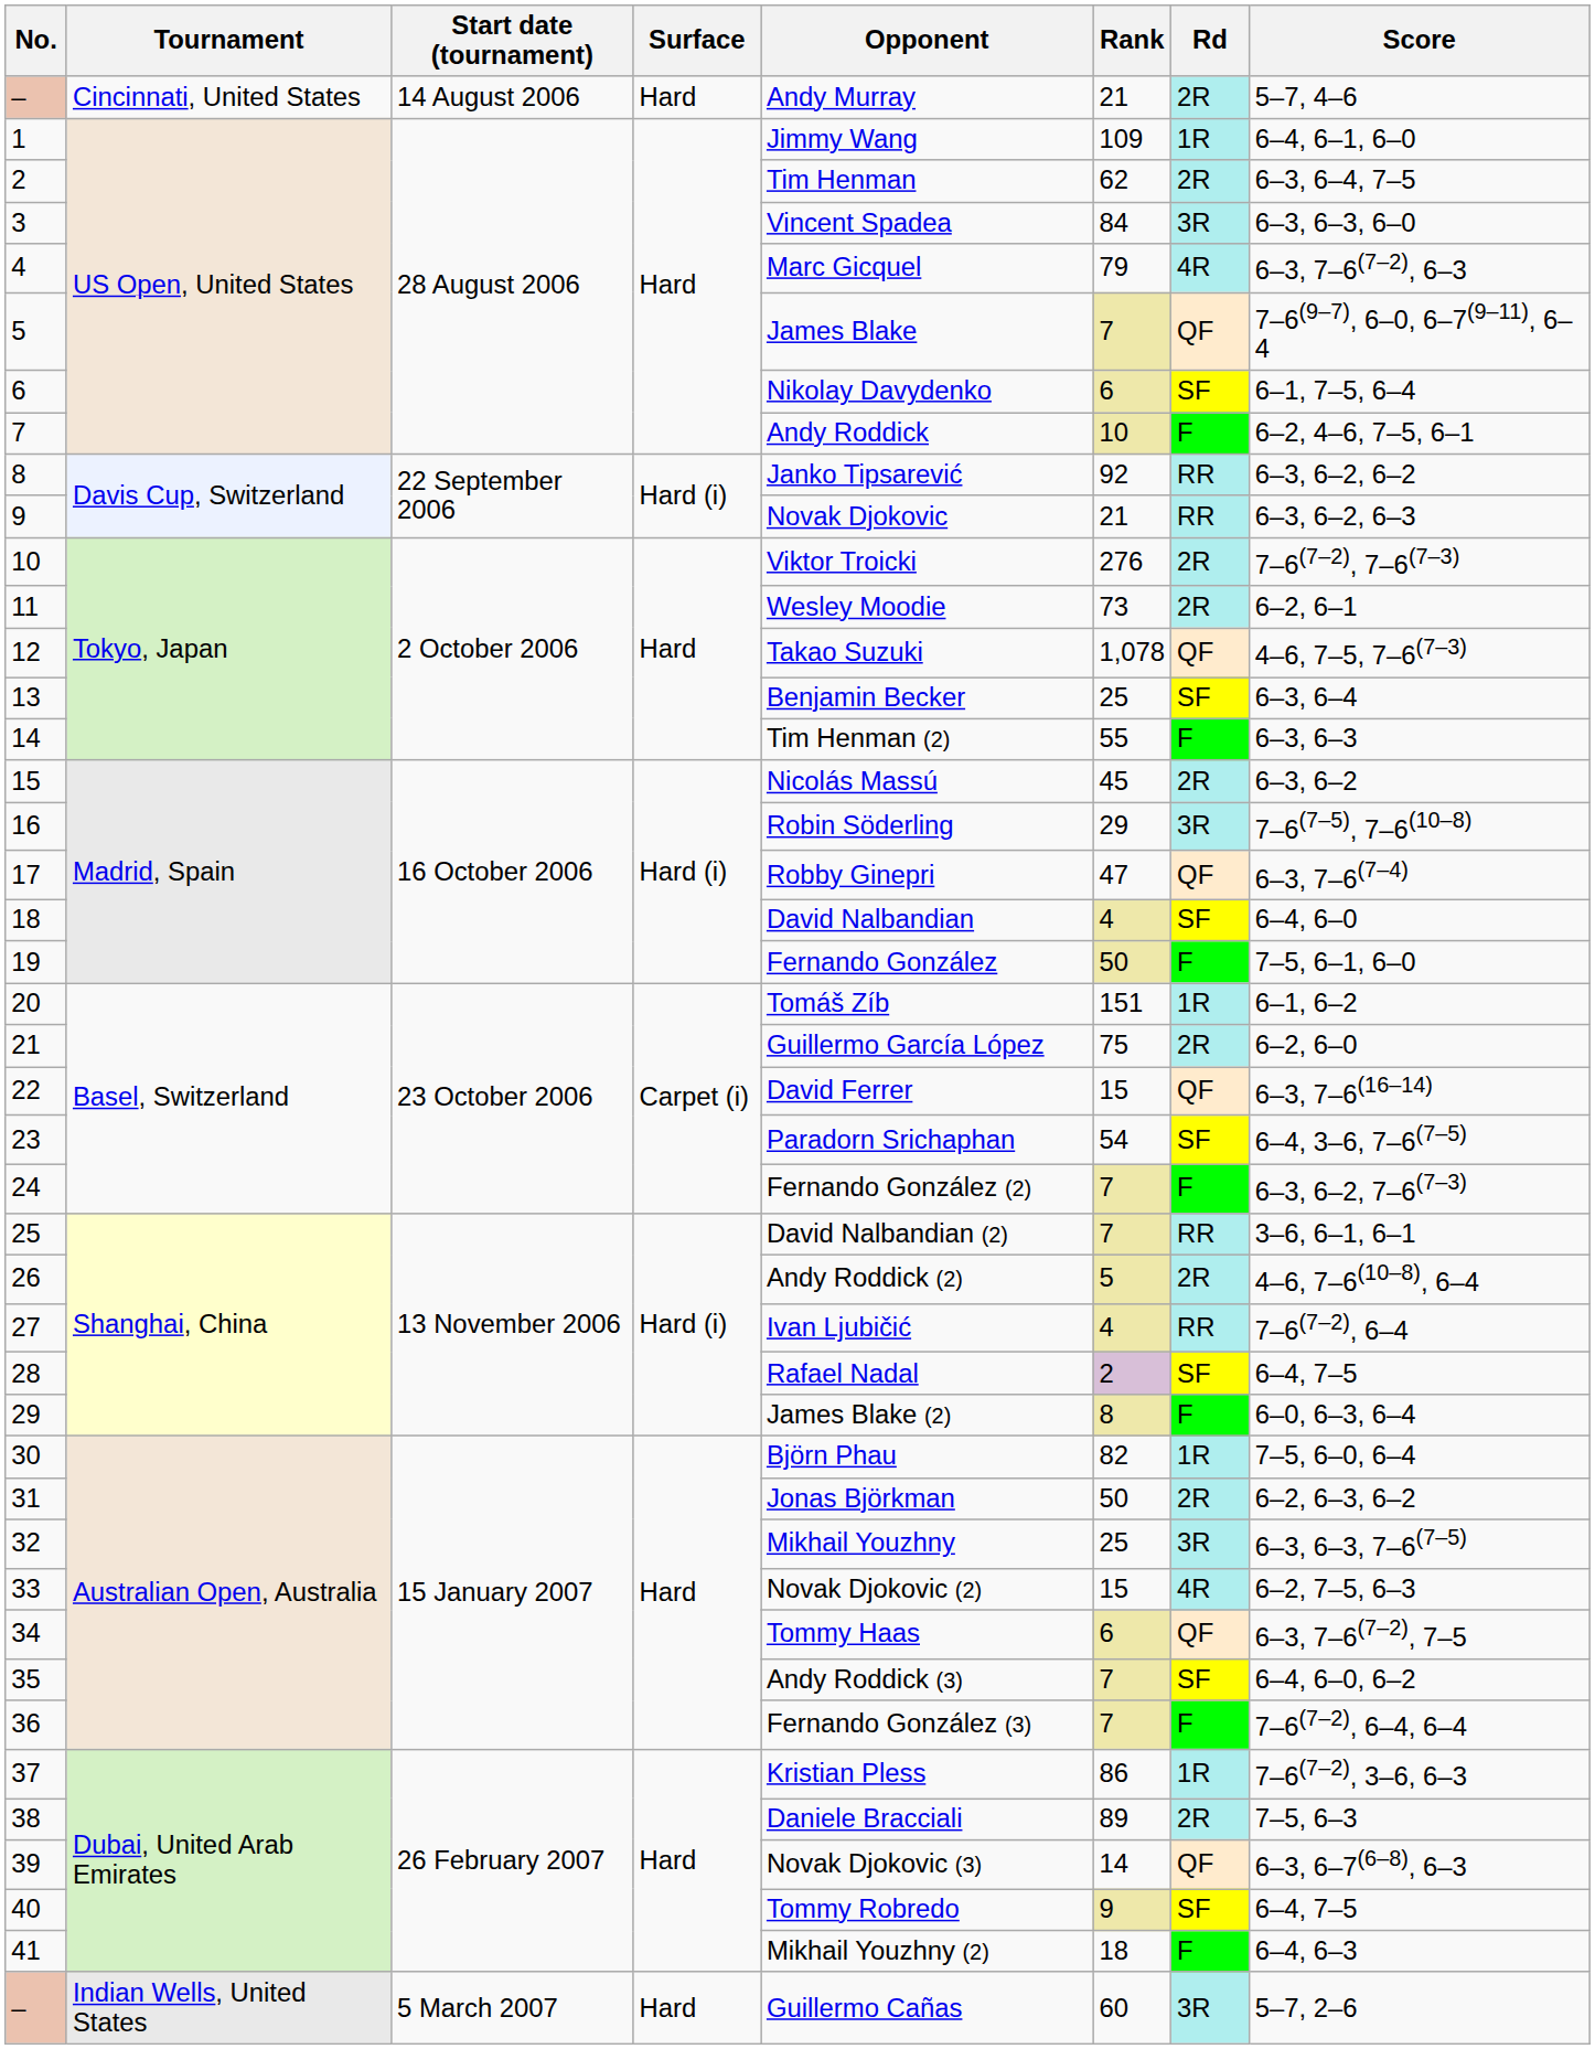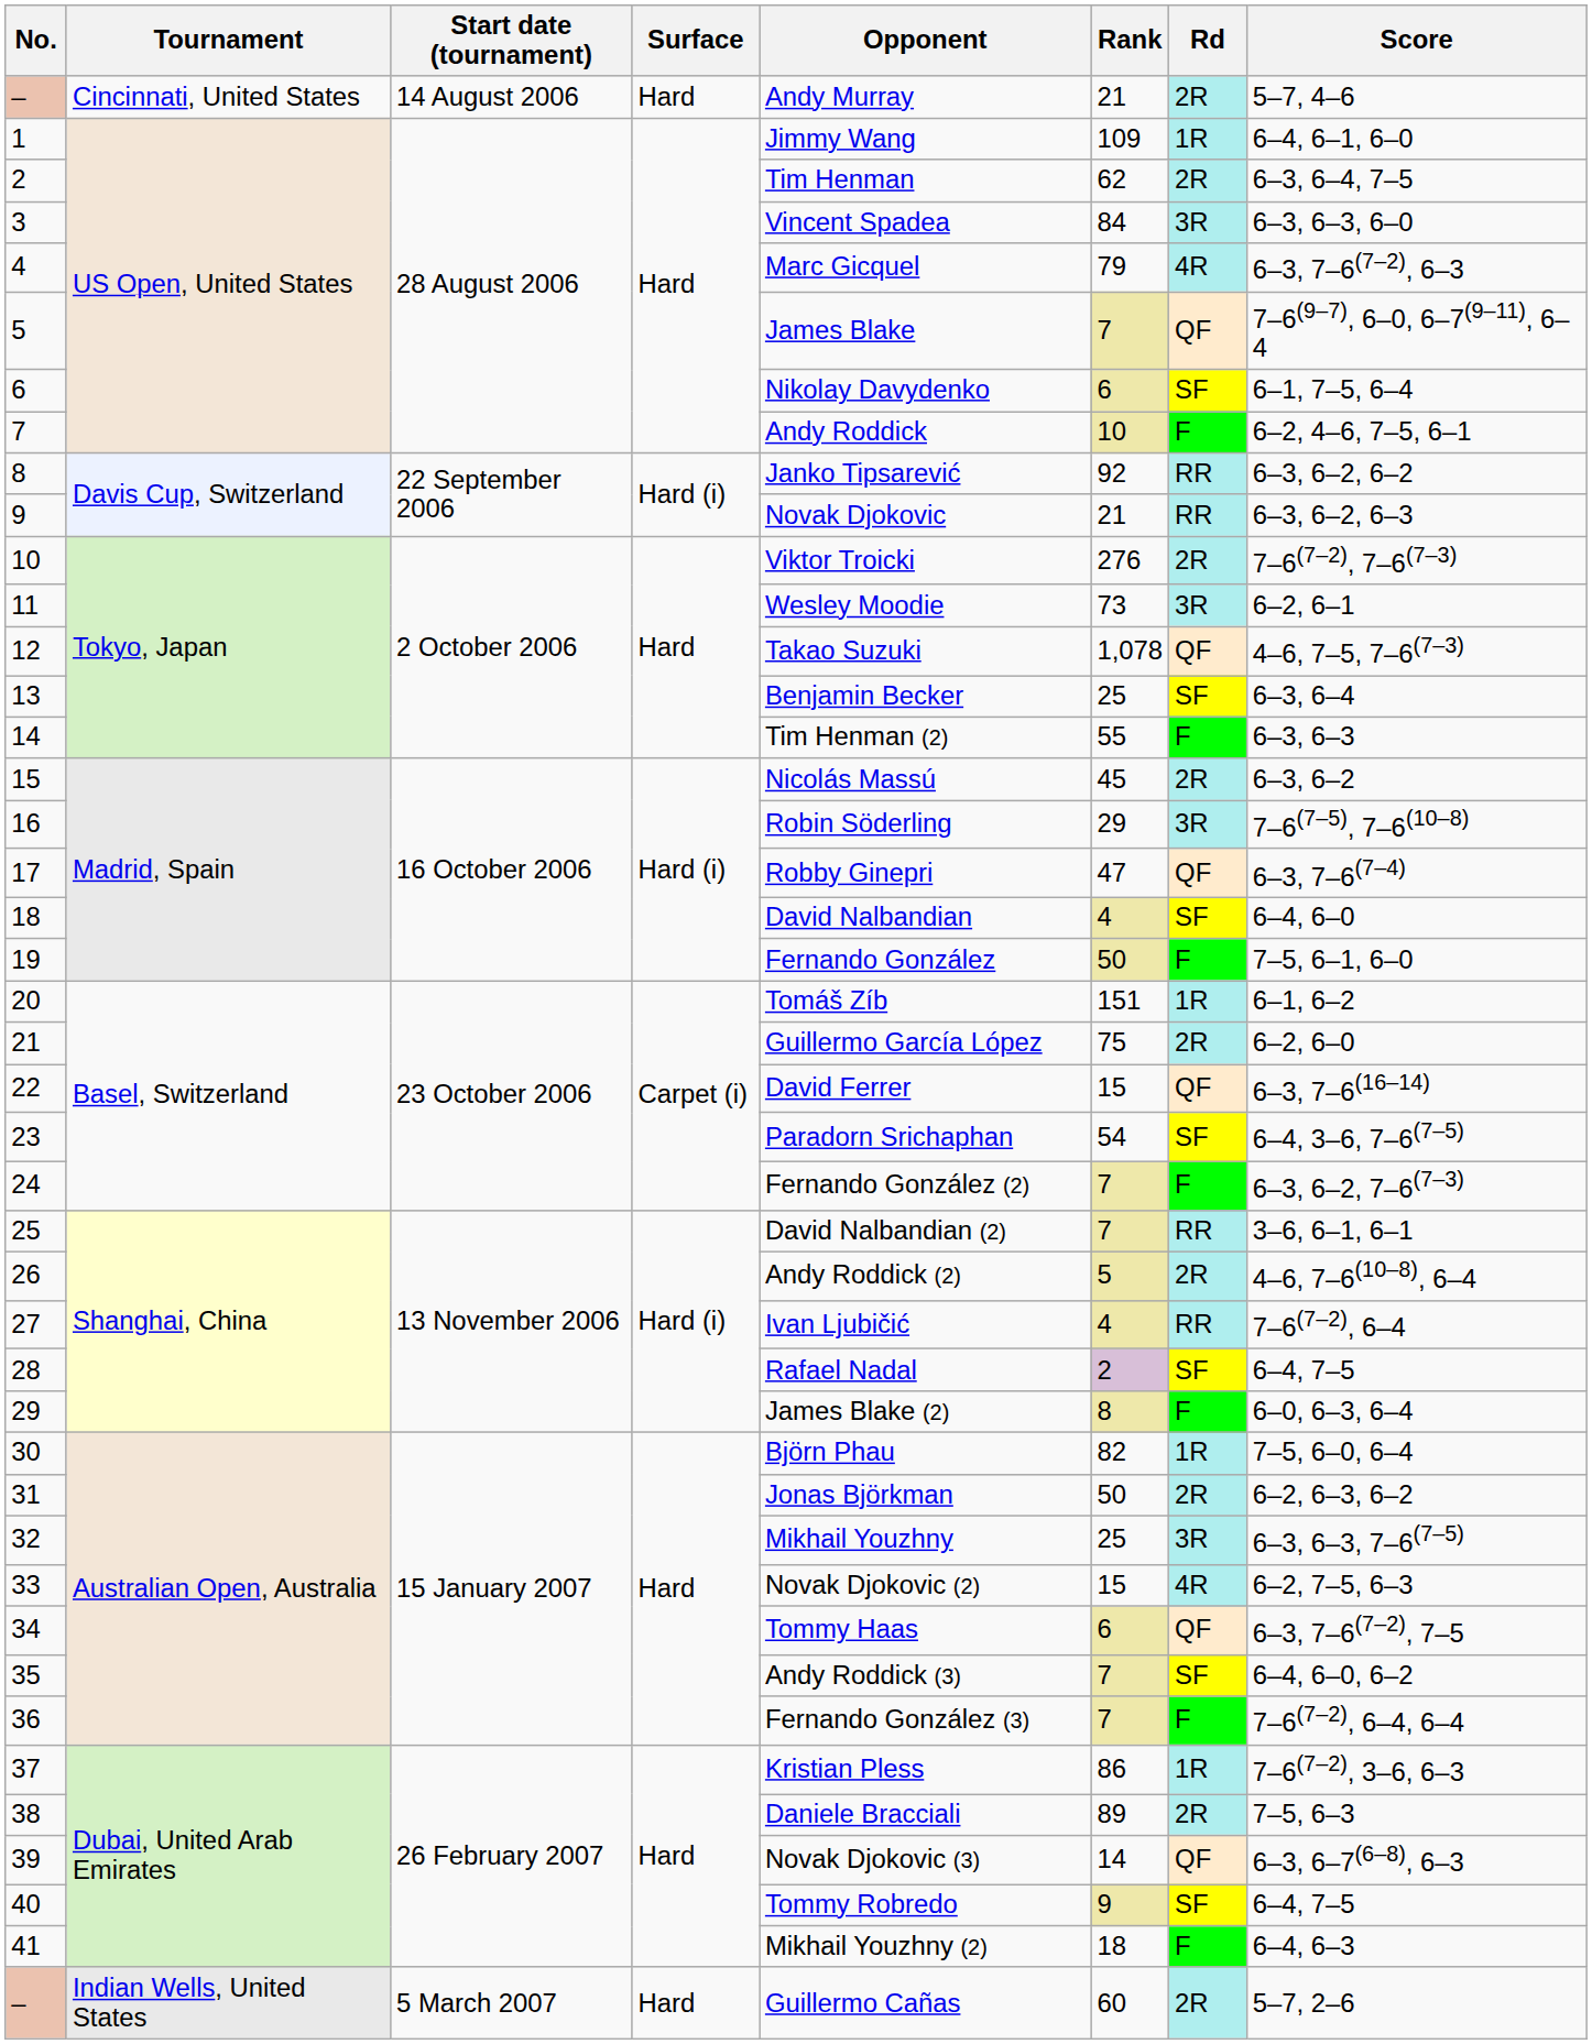 <table class="wikitable" style=font-size:100%>
 <tr>
 <th style="width:30px">No.</th>
 <th style="width:190px">Tournament</th>
 <th style="width:140px">Start date<br>(tournament)</th>
 <th style="width:70px">Surface</th>
 <th style="width:195px">Opponent</th>
 <th style="width:40px">Rank</th>
 <th style="width:40px">Rd</th>
 <th style="width:200px">Score</th>
 </tr>
 <tr>
 <td style="background:#ebc2af;">–</td>
 <td style="background:e9e9e9;"><a href='#'>Cincinnati</a>, United States</td>
 <td>14 August 2006</td>
 <td>Hard</td>
 <td> <a href='#'>Andy Murray</a></td>
 <td>21</td>
 <td bgcolor=afeeee>2R</td>
 <td>5–7, 4–6</td>
 </tr>
 <tr>
 <td>1</td>
 <td style="background:#f3e6d7;" rowspan=7><a href='#'>US Open</a>, United States</td>
 <td rowspan=7>28 August 2006</td>
 <td rowspan=7>Hard</td>
 <td> <a href='#'>Jimmy Wang</a></td>
 <td>109</td>
 <td bgcolor=afeeee>1R</td>
 <td>6–4, 6–1, 6–0</td>
 </tr>
 <tr>
 <td>2</td>
 <td> <a href='#'>Tim Henman</a></td>
 <td>62</td>
 <td bgcolor=afeeee>2R</td>
 <td>6–3, 6–4, 7–5</td>
 </tr>
 <tr>
 <td>3</td>
 <td> <a href='#'>Vincent Spadea</a></td>
 <td>84</td>
 <td bgcolor=afeeee>3R</td>
 <td>6–3, 6–3, 6–0</td>
 </tr>
 <tr>
 <td>4</td>
 <td> <a href='#'>Marc Gicquel</a></td>
 <td>79</td>
 <td bgcolor=afeeee>4R</td>
 <td>6–3, 7–6<sup>(7–2)</sup>, 6–3</td>
 </tr>
 <tr>
 <td>5</td>
 <td> <a href='#'>James Blake</a></td>
 <td bgcolor=EEE8AA>7</td>
 <td bgcolor=ffebcd>QF</td>
 <td>7–6<sup>(9–7)</sup>, 6–0, 6–7<sup>(9–11)</sup>, 6–4</td>
 </tr>
 <tr>
 <td>6</td>
 <td> <a href='#'>Nikolay Davydenko</a></td>
 <td bgcolor=EEE8AA>6</td>
 <td style="background:yellow;">SF</td>
 <td>6–1, 7–5, 6–4</td>
 </tr>
 <tr>
 <td>7</td>
 <td> <a href='#'>Andy Roddick</a></td>
 <td bgcolor=EEE8AA>10</td>
 <td bgcolor=lime>F</td>
 <td>6–2, 4–6, 7–5, 6–1</td>
 </tr>
 <tr>
 <td>8</td>
 <td style="background:#ecf2ff;" rowspan=2><a href='#'>Davis Cup</a>, Switzerland</td>
 <td rowspan=2>22 September 2006</td>
 <td rowspan=2>Hard (i)</td>
 <td> <a href='#'>Janko Tipsarević</a></td>
 <td>92</td>
 <td bgcolor=afeeee>RR</td>
 <td>6–3, 6–2, 6–2</td>
 </tr>
 <tr>
 <td>9</td>
 <td> <a href='#'>Novak Djokovic</a></td>
 <td>21</td>
 <td bgcolor=afeeee>RR</td>
 <td>6–3, 6–2, 6–3</td>
 </tr>
 <tr>
 <td>10</td>
 <td style="background:#d4f1c5;" rowspan=5><a href='#'>Tokyo</a>, Japan</td>
 <td rowspan=5>2 October 2006</td>
 <td rowspan=5>Hard</td>
 <td> <a href='#'>Viktor Troicki</a></td>
 <td>276</td>
 <td bgcolor=afeeee>2R</td>
 <td>7–6<sup>(7–2)</sup>, 7–6<sup>(7–3)</sup></td>
 </tr>
 <tr>
 <td>11</td>
 <td> <a href='#'>Wesley Moodie</a></td>
 <td>73</td>
-<td bgcolor=afeeee>2R</td>
+<td bgcolor=afeeee>3R</td>
 <td>6–2, 6–1</td>
 </tr>
 <tr>
 <td>12</td>
 <td> <a href='#'>Takao Suzuki</a></td>
 <td>1,078</td>
 <td bgcolor=ffebcd>QF</td>
 <td>4–6, 7–5, 7–6<sup>(7–3)</sup></td>
 </tr>
 <tr>
 <td>13</td>
 <td> <a href='#'>Benjamin Becker</a></td>
 <td>25</td>
 <td style="background:yellow;">SF</td>
 <td>6–3, 6–4</td>
 </tr>
 <tr>
 <td>14</td>
 <td> Tim Henman <small>(2)</small></td>
 <td>55</td>
 <td bgcolor=lime>F</td>
 <td>6–3, 6–3</td>
 </tr>
 <tr>
 <td>15</td>
 <td style="background:#e9e9e9;" rowspan=5><a href='#'>Madrid</a>, Spain</td>
 <td rowspan=5>16 October 2006</td>
 <td rowspan=5>Hard (i)</td>
 <td> <a href='#'>Nicolás Massú</a></td>
 <td>45</td>
 <td bgcolor=afeeee>2R</td>
 <td>6–3, 6–2</td>
 </tr>
 <tr>
 <td>16</td>
 <td> <a href='#'>Robin Söderling</a></td>
 <td>29</td>
 <td bgcolor=afeeee>3R</td>
 <td>7–6<sup>(7–5)</sup>, 7–6<sup>(10–8)</sup></td>
 </tr>
 <tr>
 <td>17</td>
 <td> <a href='#'>Robby Ginepri</a></td>
 <td>47</td>
 <td bgcolor=ffebcd>QF</td>
 <td>6–3, 7–6<sup>(7–4)</sup></td>
 </tr>
 <tr>
 <td>18</td>
 <td> <a href='#'>David Nalbandian</a></td>
 <td bgcolor=EEE8AA>4</td>
 <td style="background:yellow;">SF</td>
 <td>6–4, 6–0</td>
 </tr>
 <tr>
 <td>19</td>
 <td> <a href='#'>Fernando González</a></td>
 <td bgcolor=EEE8AA>50</td>
 <td bgcolor=lime>F</td>
 <td>7–5, 6–1, 6–0</td>
 </tr>
 <tr>
 <td>20</td>
 <td rowspan=5><a href='#'>Basel</a>, Switzerland</td>
 <td rowspan=5>23 October 2006</td>
 <td rowspan=5>Carpet (i)</td>
 <td> <a href='#'>Tomáš Zíb</a></td>
 <td>151</td>
 <td bgcolor=afeeee>1R</td>
 <td>6–1, 6–2</td>
 </tr>
 <tr>
 <td>21</td>
 <td> <a href='#'>Guillermo García López</a></td>
 <td>75</td>
 <td bgcolor=afeeee>2R</td>
 <td>6–2, 6–0</td>
 </tr>
 <tr>
 <td>22</td>
 <td> <a href='#'>David Ferrer</a></td>
 <td>15</td>
 <td bgcolor=ffebcd>QF</td>
 <td>6–3, 7–6<sup>(16–14)</sup></td>
 </tr>
 <tr>
 <td>23</td>
 <td> <a href='#'>Paradorn Srichaphan</a></td>
 <td>54</td>
 <td style="background:yellow;">SF</td>
 <td>6–4, 3–6, 7–6<sup>(7–5)</sup></td>
 </tr>
 <tr>
 <td>24</td>
 <td> Fernando González <small>(2)</small></td>
 <td bgcolor=EEE8AA>7</td>
 <td bgcolor=lime>F</td>
 <td>6–3, 6–2, 7–6<sup>(7–3)</sup></td>
 </tr>
 <tr>
 <td>25</td>
 <td style="background:#ffc;" rowspan=5><a href='#'>Shanghai</a>, China</td>
 <td rowspan=5>13 November 2006</td>
 <td rowspan=5>Hard (i)</td>
 <td> David Nalbandian <small>(2)</small></td>
 <td bgcolor=EEE8AA>7</td>
 <td bgcolor=afeeee>RR</td>
 <td>3–6, 6–1, 6–1</td>
 </tr>
 <tr>
 <td>26</td>
 <td> Andy Roddick <small>(2)</small></td>
 <td bgcolor=EEE8AA>5</td>
 <td bgcolor=afeeee>2R</td>
 <td>4–6, 7–6<sup>(10–8)</sup>, 6–4</td>
 </tr>
 <tr>
 <td>27</td>
 <td> <a href='#'>Ivan Ljubičić</a></td>
 <td bgcolor=EEE8AA>4</td>
 <td bgcolor=afeeee>RR</td>
 <td>7–6<sup>(7–2)</sup>, 6–4</td>
 </tr>
 <tr>
 <td>28</td>
 <td> <a href='#'>Rafael Nadal</a></td>
 <td style="background:thistle;">2</td>
 <td style="background:yellow;">SF</td>
 <td>6–4, 7–5</td>
 </tr>
 <tr>
 <td>29</td>
 <td> James Blake <small>(2)</small></td>
 <td bgcolor=EEE8AA>8</td>
 <td bgcolor=lime>F</td>
 <td>6–0, 6–3, 6–4</td>
 </tr>
 <tr>
 <td>30</td>
 <td style="background:#f3e6d7;" rowspan=7><a href='#'>Australian Open</a>, Australia</td>
 <td rowspan=7>15 January 2007</td>
 <td rowspan=7>Hard</td>
 <td> <a href='#'>Björn Phau</a></td>
 <td>82</td>
 <td bgcolor=afeeee>1R</td>
 <td>7–5, 6–0, 6–4</td>
 </tr>
 <tr>
 <td>31</td>
 <td> <a href='#'>Jonas Björkman</a></td>
 <td>50</td>
 <td bgcolor=afeeee>2R</td>
 <td>6–2, 6–3, 6–2</td>
 </tr>
 <tr>
 <td>32</td>
 <td> <a href='#'>Mikhail Youzhny</a></td>
 <td>25</td>
 <td bgcolor=afeeee>3R</td>
 <td>6–3, 6–3, 7–6<sup>(7–5)</sup></td>
 </tr>
 <tr>
 <td>33</td>
 <td> Novak Djokovic <small>(2)</small></td>
 <td>15</td>
 <td bgcolor=afeeee>4R</td>
 <td>6–2, 7–5, 6–3</td>
 </tr>
 <tr>
 <td>34</td>
 <td> <a href='#'>Tommy Haas</a></td>
 <td bgcolor=EEE8AA>6</td>
 <td bgcolor=ffebcd>QF</td>
 <td>6–3, 7–6<sup>(7–2)</sup>, 7–5</td>
 </tr>
 <tr>
 <td>35</td>
 <td> Andy Roddick <small>(3)</small></td>
 <td bgcolor=EEE8AA>7</td>
 <td style="background:yellow;">SF</td>
 <td>6–4, 6–0, 6–2</td>
 </tr>
 <tr>
 <td>36</td>
 <td> Fernando González <small>(3)</small></td>
 <td bgcolor=EEE8AA>7</td>
 <td bgcolor=lime>F</td>
 <td>7–6<sup>(7–2)</sup>, 6–4, 6–4</td>
 </tr>
 <tr>
 <td>37</td>
 <td style="background:#d4f1c5;" rowspan=5><a href='#'>Dubai</a>, United Arab Emirates</td>
 <td rowspan=5>26 February 2007</td>
 <td rowspan=5>Hard</td>
 <td> <a href='#'>Kristian Pless</a></td>
 <td>86</td>
 <td bgcolor=afeeee>1R</td>
 <td>7–6<sup>(7–2)</sup>, 3–6, 6–3</td>
 </tr>
 <tr>
 <td>38</td>
 <td> <a href='#'>Daniele Bracciali</a></td>
 <td>89</td>
 <td bgcolor=afeeee>2R</td>
 <td>7–5, 6–3</td>
 </tr>
 <tr>
 <td>39</td>
 <td> Novak Djokovic <small>(3)</small></td>
 <td>14</td>
 <td bgcolor=ffebcd>QF</td>
 <td>6–3, 6–7<sup>(6–8)</sup>, 6–3</td>
 </tr>
 <tr>
 <td>40</td>
 <td> <a href='#'>Tommy Robredo</a></td>
 <td bgcolor=EEE8AA>9</td>
 <td style="background:yellow;">SF</td>
 <td>6–4, 7–5</td>
 </tr>
 <tr>
 <td>41</td>
 <td> Mikhail Youzhny <small>(2)</small></td>
 <td>18</td>
 <td bgcolor=lime>F</td>
 <td>6–4, 6–3</td>
 </tr>
 <tr>
 <td bgcolor=EBC2AF>–</td>
 <td style="background:#e9e9e9;"><a href='#'>Indian Wells</a>, United States</td>
 <td>5 March 2007</td>
 <td>Hard</td>
 <td> <a href='#'>Guillermo Cañas</a></td>
 <td>60</td>
-<td bgcolor=afeeee>3R</td>
+<td bgcolor=afeeee>2R</td>
 <td>5–7, 2–6</td>
 </tr>
 </table>
